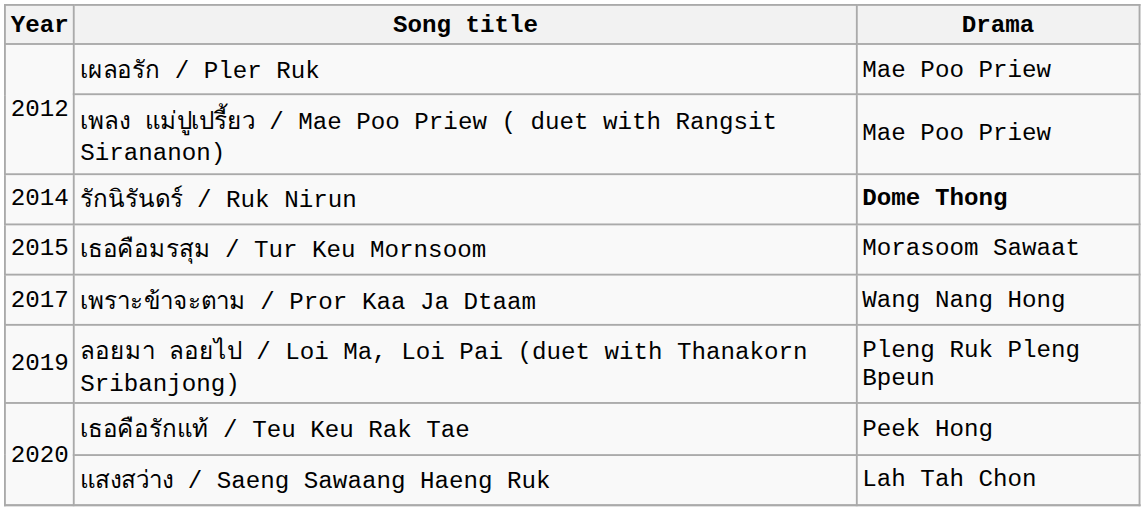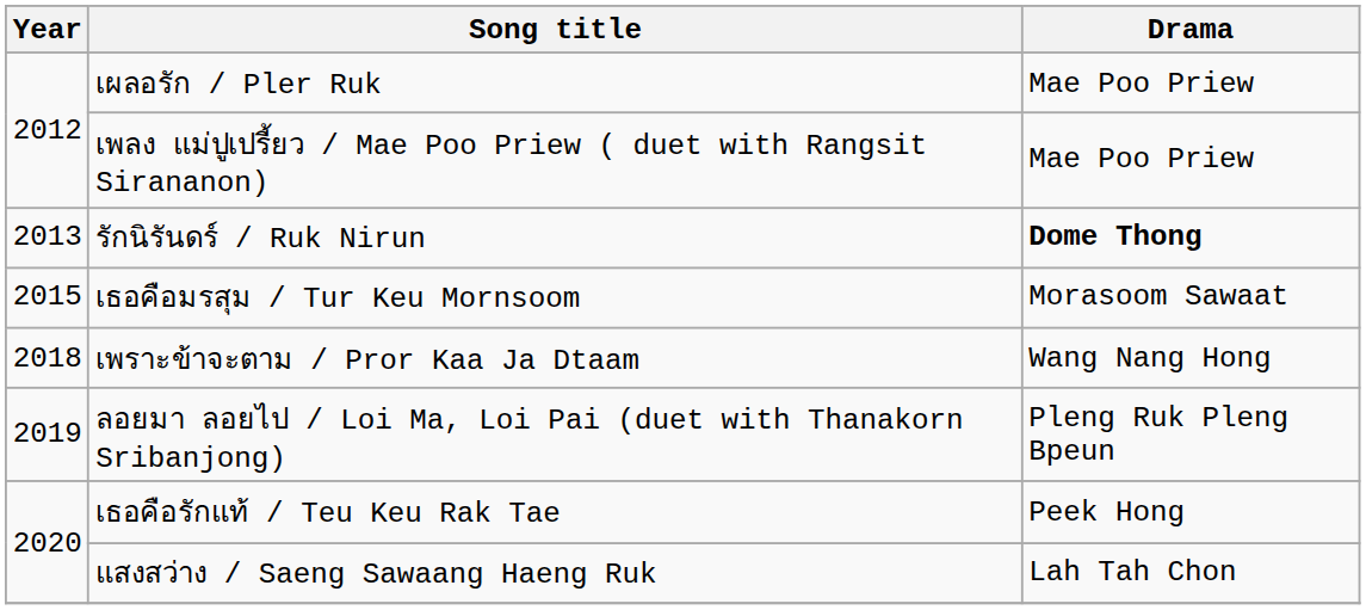 <table class="wikitable sortable">
 <tr>
 <th>Year</th>
 <th>Song title</th>
 <th>Drama</th>
 </tr>
 <tr>
 <td rowspan=2>2012</td>
 <td>เผลอรัก / Pler Ruk</td>
 <td>Mae Poo Priew</td>
 </tr>
 <tr>
 <td>เพลง แม่ปูเปรี้ยว / Mae Poo Priew ( duet with Rangsit Sirananon)</td>
 <td>Mae Poo Priew</td>
 </tr>
 <tr>
-<td rowspan=1>2014</td>
+<td rowspan=1>2013</td>
 <td>รักนิรันดร์ / Ruk Nirun</td>
 <td><strong>Dome Thong</strong></td>
 </tr>
 <tr>
 <td rowspan=1>2015</td>
 <td>เธอคือมรสุม / Tur Keu Mornsoom</td>
 <td>Morasoom Sawaat</td>
 </tr>
 <tr>
-<td rowspan=1>2017</td>
+<td rowspan=1>2018</td>
 <td>เพราะข้าจะตาม / Pror Kaa Ja Dtaam</td>
 <td>Wang Nang Hong</td>
 </tr>
 <tr>
 <td rowspan=1>2019</td>
 <td>ลอยมา ลอยไป  / Loi Ma, Loi Pai (duet with Thanakorn Sribanjong)</td>
 <td>Pleng Ruk Pleng Bpeun</td>
 </tr>
 <tr>
 <td rowspan=2>2020</td>
 <td>เธอคือรักแท้ / Teu Keu Rak Tae</td>
 <td>Peek Hong</td>
 </tr>
 <tr>
 <td>แสงสว่าง / Saeng Sawaang Haeng Ruk</td>
 <td>Lah Tah Chon</td>
 </tr>
 <tr>
 </tr>
 </table>
